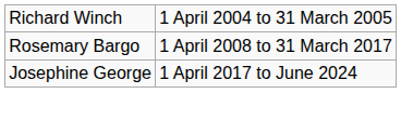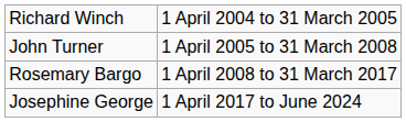 <table class="wikitable">
 <tr>
 <td>Richard Winch</td>
 <td>1 April 2004 to 31 March 2005</td>
+</tr>
+<tr>
+<td>John Turner</td>
+<td>1 April 2005 to 31 March 2008</td>
 </tr>
 <tr>
 <td>Rosemary Bargo</td>
 <td>1 April 2008 to 31 March 2017</td>
 </tr>
 <tr>
 <td>Josephine George</td>
 <td>1 April 2017 to June 2024</td>
 </tr>
 </table>
